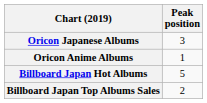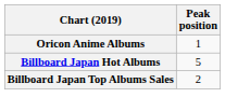 <table class="wikitable plainrowheaders" style="text-align:center">
 <tr>
 <th scope="col">Chart (2019)</th>
 <th scope="col">Peak<br> position</th>
-</tr>
-<tr>
-<th scope="row"><a href='#'>Oricon</a> Japanese Albums </th>
-<td>3</td>
 </tr>
 <tr>
 <th scope="row">Oricon Anime Albums </th>
 <td>1</td>
 </tr>
 <tr>
 <th scope="row"><a href='#'>Billboard Japan</a> Hot Albums</th>
 <td>5</td>
 </tr>
 <tr>
 <th scope="row">Billboard Japan Top Albums Sales</th>
 <td>2</td>
 </tr>
 </table>
